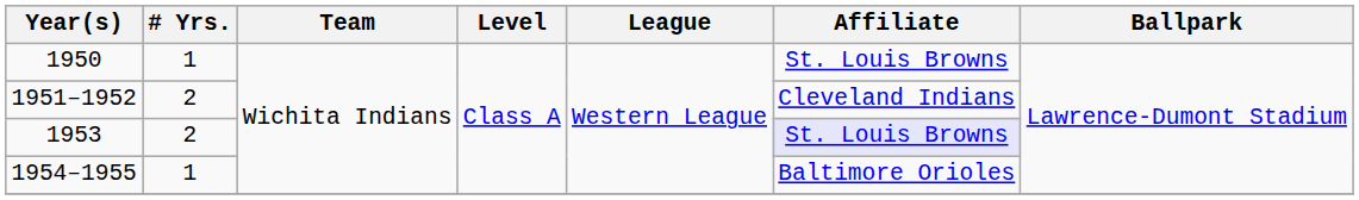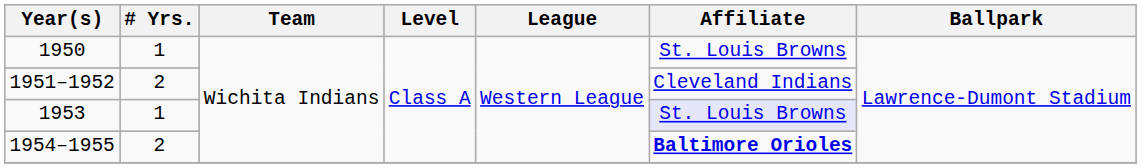 <table class="wikitable" style="text-align:center; font-size: 95%;">
 <tr>
 <th>Year(s)</th>
 <th># Yrs.</th>
 <th>Team</th>
 <th>Level</th>
 <th>League</th>
 <th>Affiliate</th>
 <th>Ballpark</th>
 </tr>
 <tr>
 <td>1950</td>
 <td>1</td>
 <td rowspan=4>Wichita Indians</td>
 <td rowspan=4><a href='#'>Class A</a></td>
 <td rowspan=4><a href='#'>Western League</a></td>
 <td><a href='#'>St. Louis Browns</a></td>
 <td rowspan=4><a href='#'>Lawrence-Dumont Stadium</a></td>
 </tr>
 <tr>
 <td>1951–1952</td>
 <td>2</td>
 <td><a href='#'>Cleveland Indians</a></td>
 </tr>
 <tr>
 <td>1953</td>
-<td>2</td>
+<td>1</td>
 <td style="background: lavender;"><a href='#'>St. Louis Browns</a></td>
 </tr>
 <tr>
 <td>1954–1955</td>
-<td>1</td>
-<td><a href='#'>Baltimore Orioles</a></td>
+<td>2</td>
+<td><strong><a href='#'>Baltimore Orioles</a></strong></td>
 </tr>
 <tr>
 </tr>
 </table>
